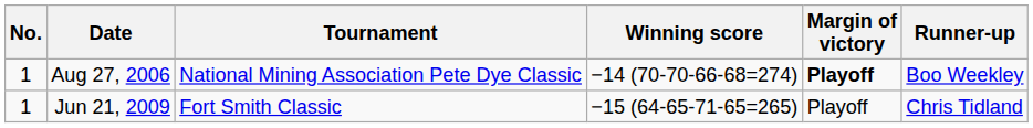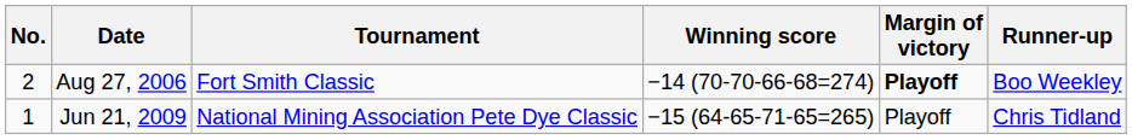 <table class="wikitable" style="font-size:95%;">
 <tr>
 <th>No.</th>
 <th>Date</th>
 <th>Tournament</th>
 <th>Winning score</th>
 <th>Margin of<br>victory</th>
 <th>Runner-up</th>
 </tr>
 <tr>
-<td align=center>1</td>
+<td align=center>2</td>
 <td align=right>Aug 27, <a href='#'>2006</a></td>
-<td><a href='#'>National Mining Association Pete Dye Classic</a></td>
+<td><a href='#'>Fort Smith Classic</a></td>
 <td>−14 (70-70-66-68=274)</td>
 <td><strong>Playoff</strong></td>
 <td> <a href='#'>Boo Weekley</a></td>
 </tr>
 <tr>
 <td align=center>1</td>
 <td align=right>Jun 21, <a href='#'>2009</a></td>
-<td><a href='#'>Fort Smith Classic</a></td>
+<td><a href='#'>National Mining Association Pete Dye Classic</a></td>
 <td>−15 (64-65-71-65=265)</td>
 <td>Playoff</td>
 <td> <a href='#'>Chris Tidland</a></td>
 </tr>
 </table>
